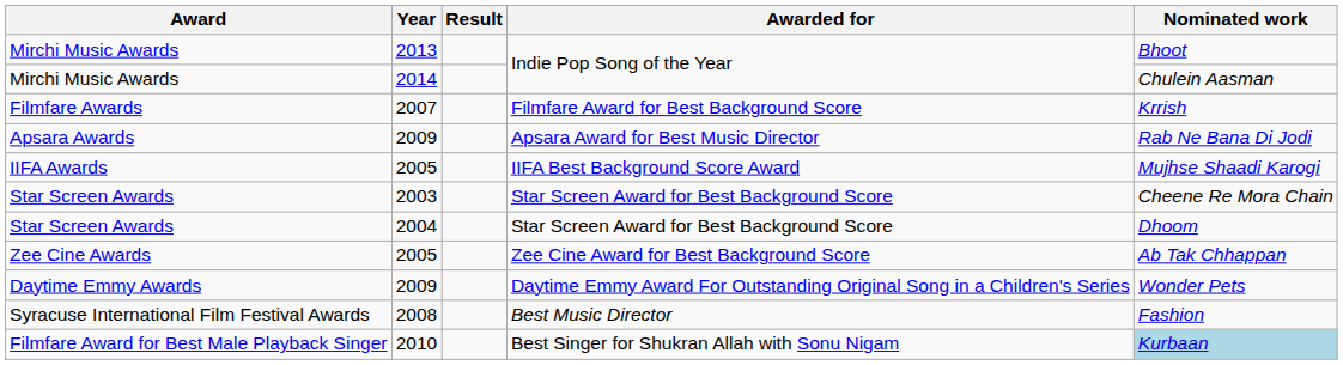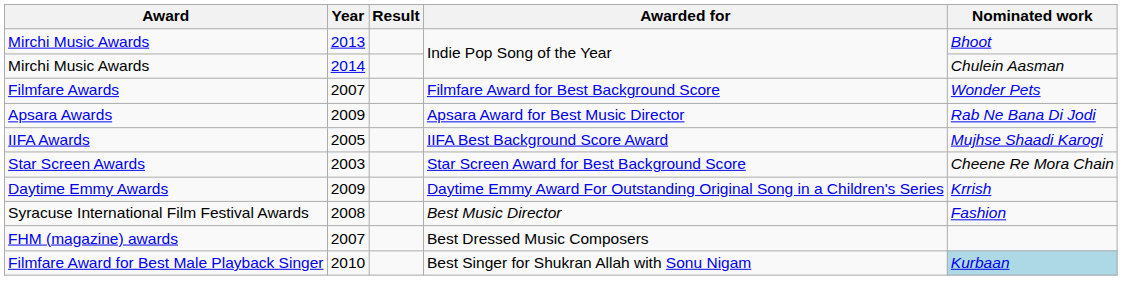 <table class="wikitable sortable">
 <tr>
 <th>Award</th>
 <th>Year</th>
 <th>Result</th>
 <th>Awarded for</th>
 <th>Nominated work</th>
 </tr>
 <tr>
 <td><a href='#'>Mirchi Music Awards</a></td>
 <td><a href='#'>2013</a></td>
 <td></td>
 <td rowspan=2>Indie Pop Song of the Year</td>
 <td><em><a href='#'>Bhoot</a></em></td>
 </tr>
 <tr>
 <td>Mirchi Music Awards</td>
 <td><a href='#'>2014</a></td>
 <td></td>
 <td><em>Chulein Aasman</em></td>
 </tr>
 <tr>
 <td><a href='#'>Filmfare Awards</a></td>
 <td>2007</td>
 <td></td>
 <td><a href='#'>Filmfare Award for Best Background Score</a></td>
-<td><em><a href='#'>Krrish</a></em></td>
+<td><em><a href='#'>Wonder Pets</a></em></td>
 </tr>
 <tr>
 <td><a href='#'>Apsara Awards</a></td>
 <td>2009</td>
 <td></td>
 <td><a href='#'>Apsara Award for Best Music Director</a></td>
 <td><em><a href='#'>Rab Ne Bana Di Jodi</a></em></td>
 </tr>
 <tr>
 <td><a href='#'>IIFA Awards</a></td>
 <td>2005</td>
 <td></td>
 <td><a href='#'>IIFA Best Background Score Award</a></td>
 <td><em><a href='#'>Mujhse Shaadi Karogi</a></em></td>
 </tr>
 <tr>
 <td><a href='#'>Star Screen Awards</a></td>
 <td>2003</td>
 <td></td>
 <td><a href='#'>Star Screen Award for Best Background Score</a></td>
 <td><em>Cheene Re Mora Chain</em></td>
 </tr>
 <tr>
-<td><a href='#'>Star Screen Awards</a></td>
-<td>2004</td>
-<td></td>
-<td>Star Screen Award for Best Background Score</td>
-<td><em><a href='#'>Dhoom</a></em></td>
-</tr>
-<tr>
-<td><a href='#'>Zee Cine Awards</a></td>
-<td>2005</td>
-<td></td>
-<td><a href='#'>Zee Cine Award for Best Background Score</a></td>
-<td><em><a href='#'>Ab Tak Chhappan</a></em></td>
-</tr>
-<tr>
 <td><a href='#'>Daytime Emmy Awards</a></td>
 <td>2009</td>
 <td></td>
 <td><a href='#'>Daytime Emmy Award For Outstanding Original Song in a Children's Series</a></td>
-<td><em><a href='#'>Wonder Pets</a></em></td>
+<td><em><a href='#'>Krrish</a></em></td>
 </tr>
 <tr>
 <td>Syracuse International Film Festival Awards</td>
 <td>2008</td>
 <td></td>
 <td><em>Best Music Director</em></td>
 <td><em><a href='#'>Fashion</a></em></td>
 </tr>
 <tr>
+<td><a href='#'>FHM (magazine) awards</a></td>
+<td>2007</td>
+<td></td>
+<td>Best Dressed Music Composers</td>
+<td></td>
+</tr>
+<tr>
 <td><a href='#'>Filmfare Award for Best Male Playback Singer</a></td>
 <td>2010</td>
 <td></td>
 <td>Best Singer for Shukran Allah with <a href='#'>Sonu Nigam</a></td>
 <td style="background: lightblue;"><em><a href='#'>Kurbaan</a></em></td>
 </tr>
 </table>
